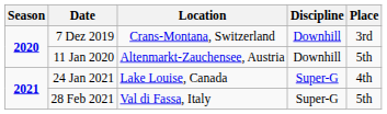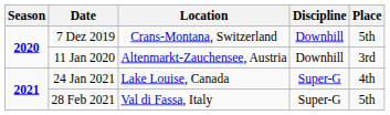 <table class="wikitable" style="text-align:center; font-size:95%;">
 <tr>
 <th>Season</th>
 <th>Date</th>
 <th>Location</th>
 <th>Discipline</th>
 <th>Place</th>
 </tr>
 <tr>
 <td rowspan="2"><strong><a href='#'>2020</a></strong></td>
 <td align="right">7 Dez 2019</td>
 <td align=left>   <a href='#'>Crans-Montana</a>, Switzerland</td>
 <td><a href='#'>Downhill</a></td>
-<td>3rd</td>
+<td>5th</td>
 </tr>
 <tr>
 <td align="right">11 Jan 2020</td>
 <td align=left> <a href='#'>Altenmarkt-Zauchensee</a>, Austria</td>
 <td>Downhill</td>
-<td>5th</td>
+<td>3rd</td>
 </tr>
 <tr>
 <td rowspan="2"><strong><a href='#'>2021</a></strong></td>
 <td align="right">24 Jan 2021</td>
 <td align=left> <a href='#'>Lake Louise</a>, Canada</td>
 <td><a href='#'>Super-G</a></td>
 <td>4th</td>
 </tr>
 <tr>
 <td align="right">28 Feb 2021</td>
 <td align=left> <a href='#'>Val di Fassa</a>, Italy</td>
 <td>Super-G</td>
 <td>5th</td>
 </tr>
 </table>
